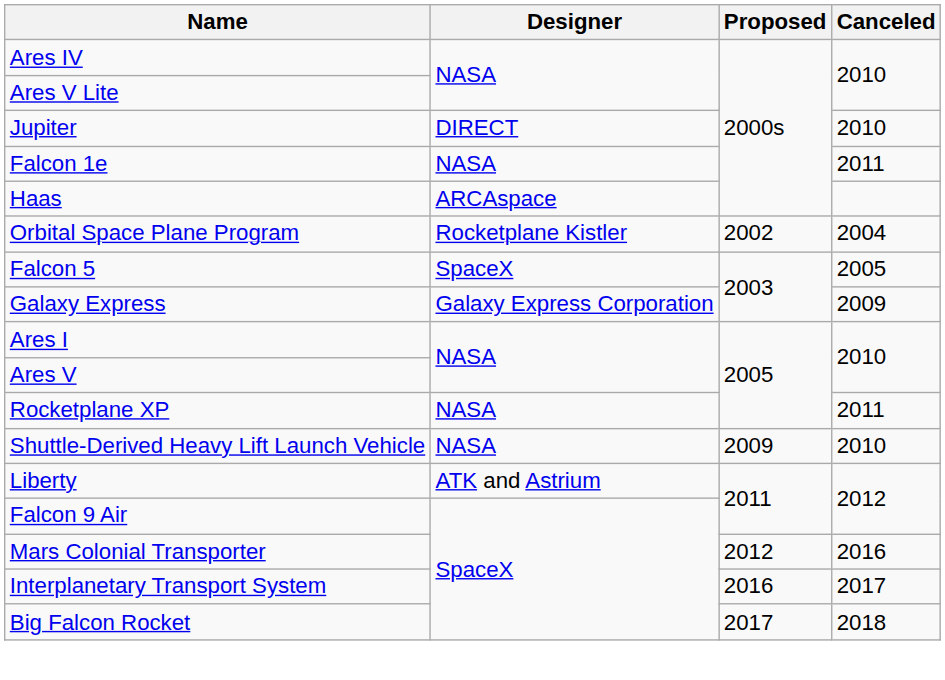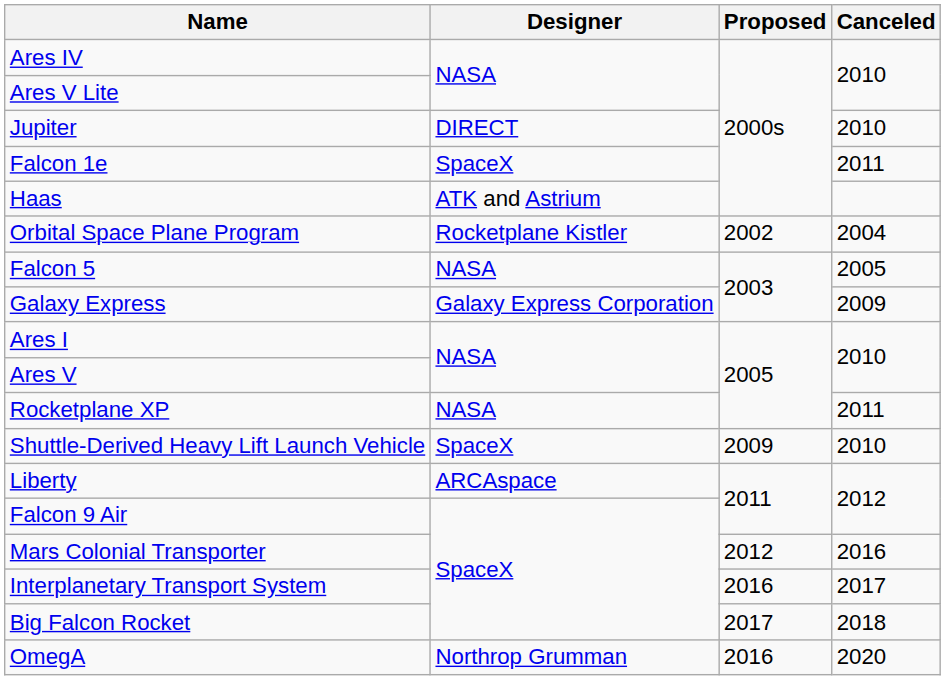 <table class="wikitable sortable sticky-header">
 <tr>
 <th>Name</th>
 <th>Designer</th>
 <th>Proposed</th>
 <th>Canceled</th>
 </tr>
 <tr>
 <td><a href='#'>Ares IV</a></td>
 <td rowspan=2><a href='#'>NASA</a></td>
 <td rowspan=5>2000s</td>
 <td rowspan=2>2010</td>
 </tr>
 <tr>
 <td><a href='#'>Ares V Lite</a></td>
 </tr>
 <tr>
 <td><a href='#'>Jupiter</a></td>
 <td><a href='#'>DIRECT</a></td>
 <td>2010</td>
 </tr>
 <tr>
 <td><a href='#'>Falcon 1e</a></td>
-<td><a href='#'>NASA</a></td>
+<td><a href='#'>SpaceX</a></td>
 <td>2011</td>
 </tr>
 <tr>
 <td><a href='#'>Haas</a></td>
-<td><a href='#'>ARCAspace</a></td>
+<td><a href='#'>ATK</a> and <a href='#'>Astrium</a></td>
 <td></td>
 </tr>
 <tr>
 <td><a href='#'>Orbital Space Plane Program</a></td>
 <td><a href='#'>Rocketplane Kistler</a></td>
 <td>2002</td>
 <td>2004</td>
 </tr>
 <tr>
 <td><a href='#'>Falcon 5</a></td>
-<td><a href='#'>SpaceX</a></td>
+<td><a href='#'>NASA</a></td>
 <td rowspan=2>2003</td>
 <td>2005</td>
 </tr>
 <tr>
 <td><a href='#'>Galaxy Express</a></td>
 <td><a href='#'>Galaxy Express Corporation</a></td>
 <td>2009</td>
 </tr>
 <tr>
 <td><a href='#'>Ares I</a></td>
 <td rowspan=2><a href='#'>NASA</a></td>
 <td rowspan=3>2005</td>
 <td rowspan=2>2010</td>
 </tr>
 <tr>
 <td><a href='#'>Ares V</a></td>
 </tr>
 <tr>
 <td><a href='#'>Rocketplane XP</a></td>
 <td><a href='#'>NASA</a></td>
 <td>2011</td>
 </tr>
 <tr>
 <td><a href='#'>Shuttle-Derived Heavy Lift Launch Vehicle</a></td>
-<td><a href='#'>NASA</a></td>
+<td><a href='#'>SpaceX</a></td>
 <td>2009</td>
 <td>2010</td>
 </tr>
 <tr>
 <td><a href='#'>Liberty</a></td>
-<td><a href='#'>ATK</a> and <a href='#'>Astrium</a></td>
+<td><a href='#'>ARCAspace</a></td>
 <td rowspan=2>2011</td>
 <td rowspan=2>2012</td>
 </tr>
 <tr>
 <td><a href='#'>Falcon 9 Air</a></td>
 <td rowspan=4><a href='#'>SpaceX</a></td>
 </tr>
 <tr>
 <td><a href='#'>Mars Colonial Transporter</a></td>
 <td>2012</td>
 <td>2016</td>
 </tr>
 <tr>
 <td><a href='#'>Interplanetary Transport System</a></td>
 <td>2016</td>
 <td>2017</td>
 </tr>
 <tr>
 <td><a href='#'>Big Falcon Rocket</a></td>
 <td>2017</td>
 <td>2018</td>
 </tr>
+<tr>
+<td><a href='#'>OmegA</a></td>
+<td><a href='#'>Northrop Grumman</a></td>
+<td>2016</td>
+<td>2020</td>
+</tr>
 </table>
